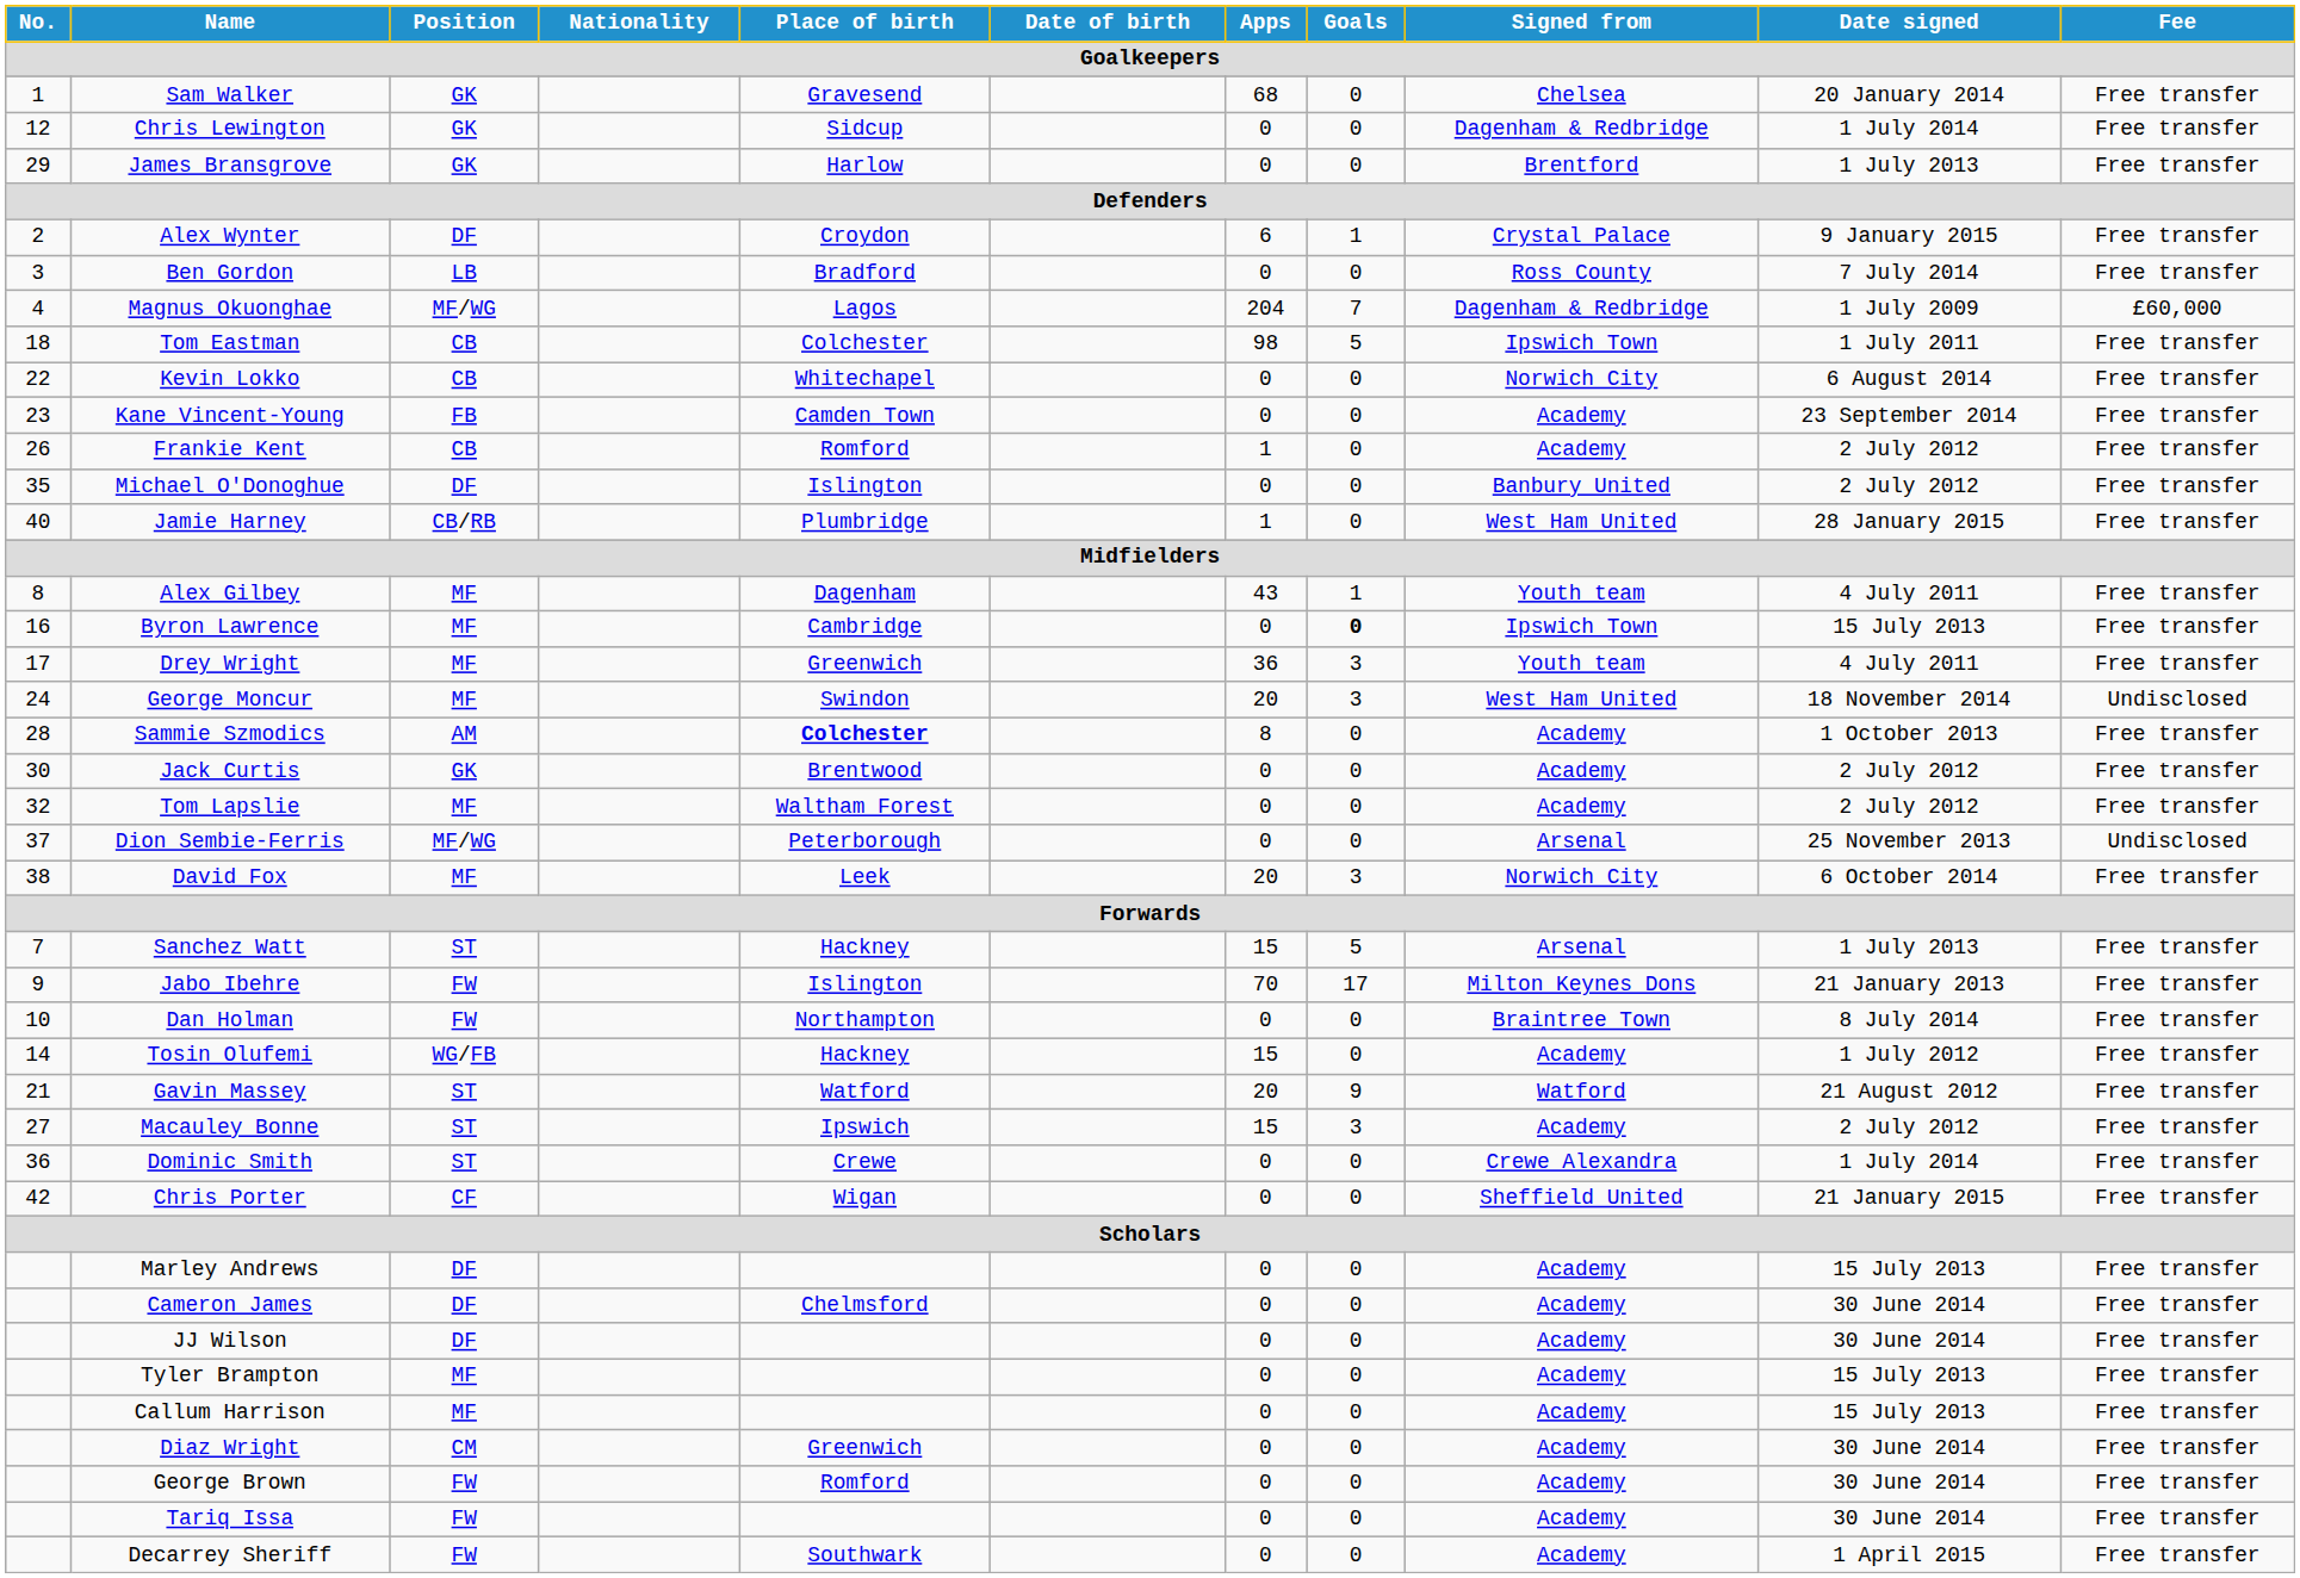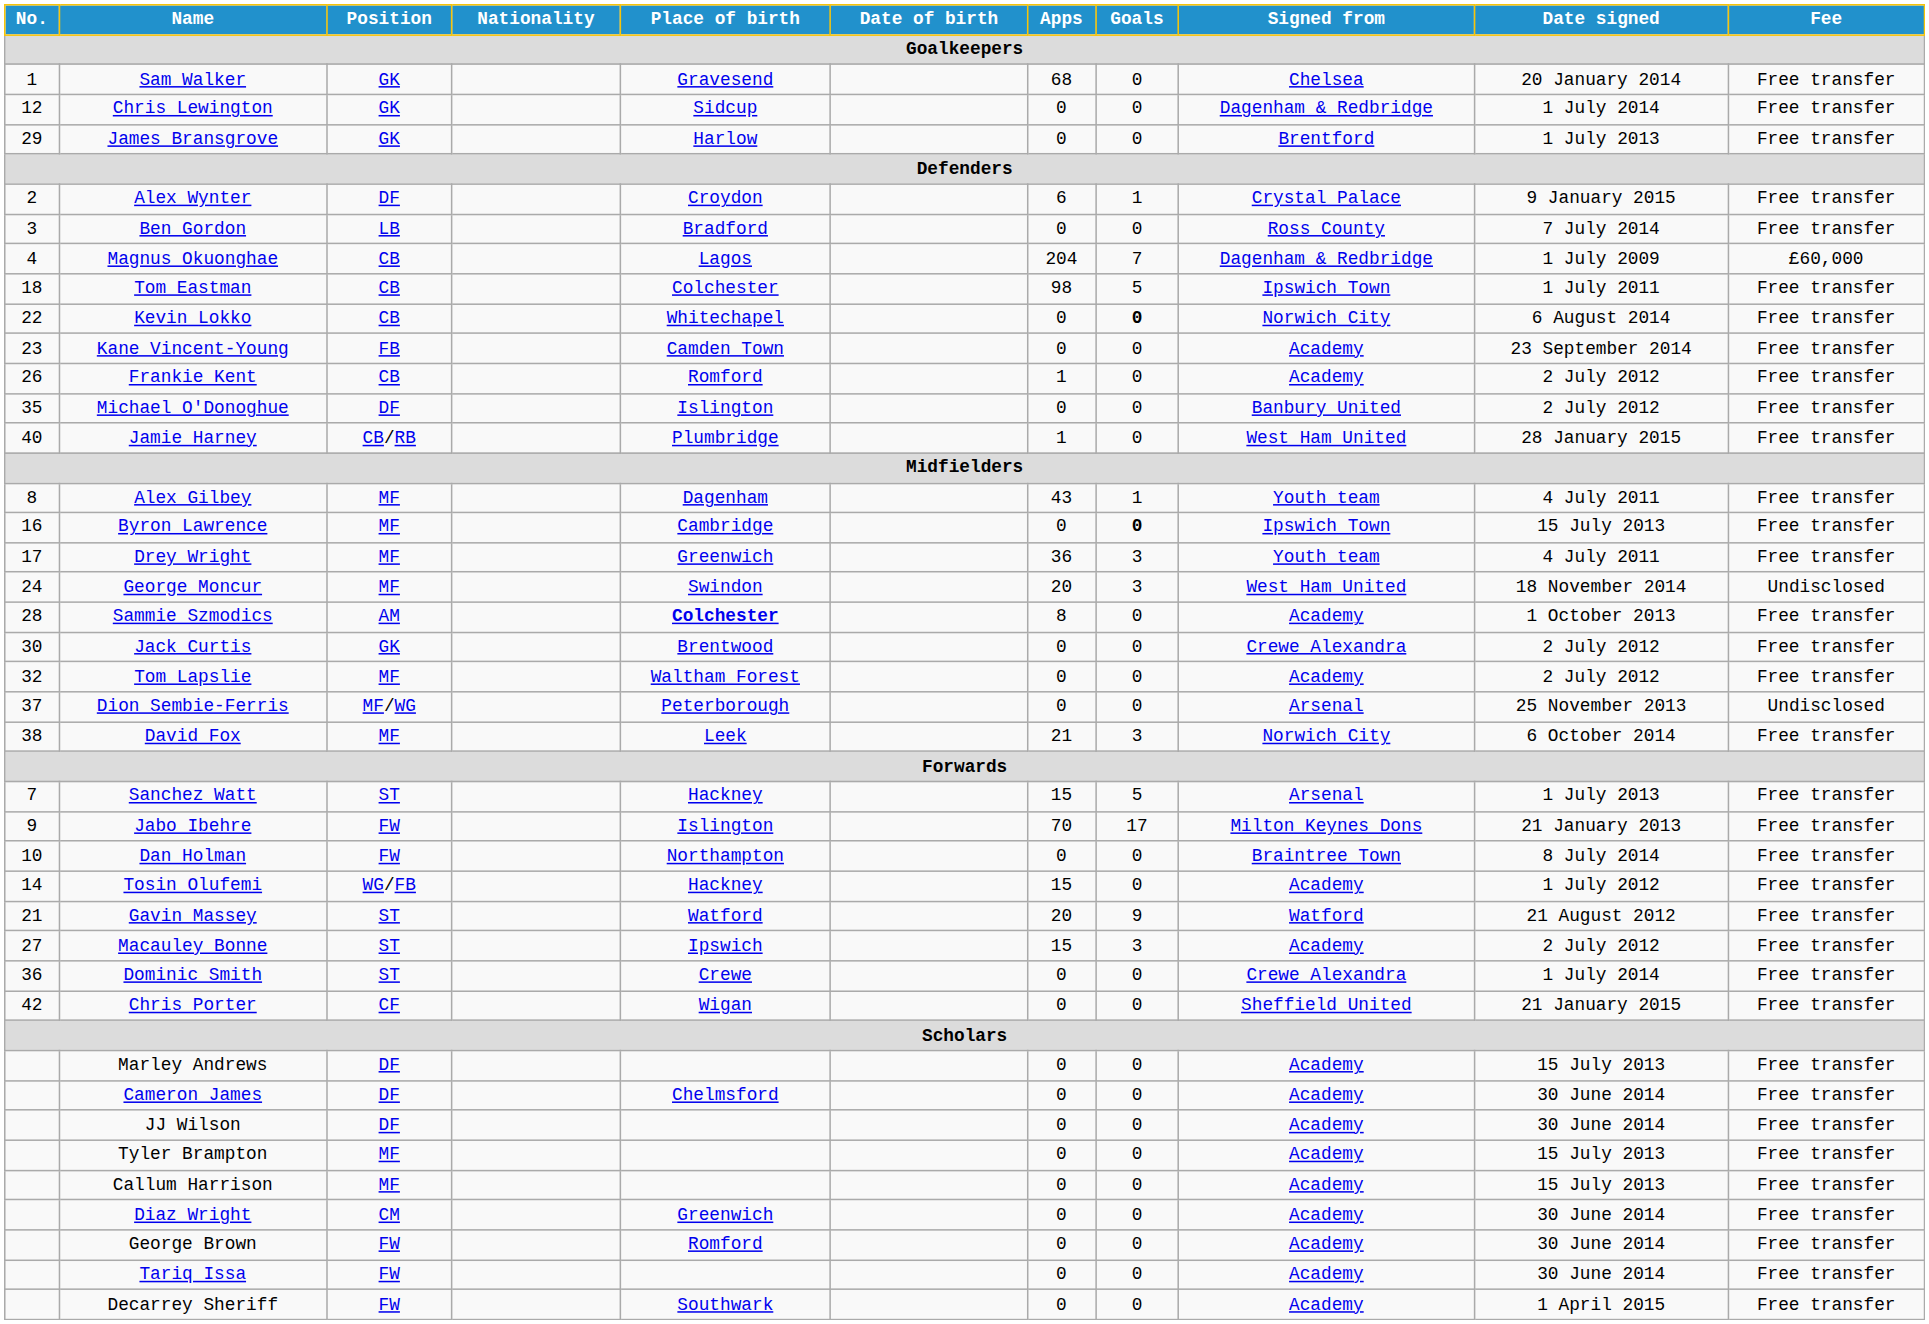 <table class="wikitable" style="text-align:center; font-size:90%; width:100%;">
 <tr>
 <th style="background:#2191CC; color:white; border:1px solid #F7C408; text-align:center;">No.</th>
 <th style="background:#2191CC; color:white; border:1px solid #F7C408; text-align:center;">Name</th>
 <th style="background:#2191CC; color:white; border:1px solid #F7C408; text-align:center;">Position</th>
 <th style="background:#2191CC; color:white; border:1px solid #F7C408; text-align:center;">Nationality</th>
 <th style="background:#2191CC; color:white; border:1px solid #F7C408; text-align:center;">Place of birth</th>
 <th style="background:#2191CC; color:white; border:1px solid #F7C408; text-align:center;">Date of birth</th>
 <th style="background:#2191CC; color:white; border:1px solid #F7C408; text-align:center;">Apps</th>
 <th style="background:#2191CC; color:white; border:1px solid #F7C408; text-align:center;">Goals</th>
 <th style="background:#2191CC; color:white; border:1px solid #F7C408; text-align:center;">Signed from</th>
 <th style="background:#2191CC; color:white; border:1px solid #F7C408; text-align:center;">Date signed</th>
 <th style="background:#2191CC; color:white; border:1px solid #F7C408; text-align:center;">Fee</th>
 </tr>
 <tr>
 <th colspan="13" style="background:#dcdcdc; text-align:center;">Goalkeepers</th>
 </tr>
 <tr>
 <td>1</td>
 <td><a href='#'>Sam Walker</a></td>
 <td><a href='#'>GK</a></td>
 <td></td>
 <td><a href='#'>Gravesend</a></td>
 <td></td>
 <td>68</td>
 <td>0</td>
 <td> <a href='#'>Chelsea</a></td>
 <td>20 January 2014</td>
 <td>Free transfer</td>
 </tr>
 <tr>
 <td>12</td>
 <td><a href='#'>Chris Lewington</a></td>
 <td><a href='#'>GK</a></td>
 <td></td>
 <td><a href='#'>Sidcup</a></td>
 <td></td>
 <td>0</td>
 <td>0</td>
 <td> <a href='#'>Dagenham & Redbridge</a></td>
 <td>1 July 2014</td>
 <td>Free transfer</td>
 </tr>
 <tr>
 <td>29</td>
 <td><a href='#'>James Bransgrove</a></td>
 <td><a href='#'>GK</a></td>
 <td></td>
 <td><a href='#'>Harlow</a></td>
 <td></td>
 <td>0</td>
 <td>0</td>
 <td> <a href='#'>Brentford</a></td>
 <td>1 July 2013</td>
 <td>Free transfer</td>
 </tr>
 <tr>
 <th colspan="13" style="background:#dcdcdc; text-align:center;">Defenders</th>
 </tr>
 <tr>
 <td>2</td>
 <td><a href='#'>Alex Wynter</a></td>
 <td><a href='#'>DF</a></td>
 <td></td>
 <td><a href='#'>Croydon</a></td>
 <td></td>
 <td>6</td>
 <td>1</td>
 <td> <a href='#'>Crystal Palace</a></td>
 <td>9 January 2015</td>
 <td>Free transfer</td>
 </tr>
 <tr>
 <td>3</td>
 <td><a href='#'>Ben Gordon</a></td>
 <td><a href='#'>LB</a></td>
 <td></td>
 <td><a href='#'>Bradford</a></td>
 <td></td>
 <td>0</td>
 <td>0</td>
 <td> <a href='#'>Ross County</a></td>
 <td>7 July 2014</td>
 <td>Free transfer</td>
 </tr>
 <tr>
 <td>4</td>
 <td><a href='#'>Magnus Okuonghae</a></td>
-<td><a href='#'>MF</a>/<a href='#'>WG</a></td>
+<td><a href='#'>CB</a></td>
 <td></td>
 <td> <a href='#'>Lagos</a></td>
 <td></td>
 <td>204</td>
 <td>7</td>
 <td> <a href='#'>Dagenham & Redbridge</a></td>
 <td>1 July 2009</td>
 <td>£60,000</td>
 </tr>
 <tr>
 <td>18</td>
 <td><a href='#'>Tom Eastman</a></td>
 <td><a href='#'>CB</a></td>
 <td></td>
 <td><a href='#'>Colchester</a></td>
 <td></td>
 <td>98</td>
 <td>5</td>
 <td> <a href='#'>Ipswich Town</a></td>
 <td>1 July 2011</td>
 <td>Free transfer</td>
 </tr>
 <tr>
 <td>22</td>
 <td><a href='#'>Kevin Lokko</a></td>
 <td><a href='#'>CB</a></td>
 <td></td>
 <td><a href='#'>Whitechapel</a></td>
 <td></td>
 <td>0</td>
-<td>0</td>
+<td><strong>0</strong></td>
 <td> <a href='#'>Norwich City</a></td>
 <td>6 August 2014</td>
 <td>Free transfer</td>
 </tr>
 <tr>
 <td>23</td>
 <td><a href='#'>Kane Vincent-Young</a></td>
 <td><a href='#'>FB</a></td>
 <td></td>
 <td><a href='#'>Camden Town</a></td>
 <td></td>
 <td>0</td>
 <td>0</td>
 <td><a href='#'>Academy</a></td>
 <td>23 September 2014</td>
 <td>Free transfer</td>
 </tr>
 <tr>
 <td>26</td>
 <td><a href='#'>Frankie Kent</a></td>
 <td><a href='#'>CB</a></td>
 <td></td>
 <td><a href='#'>Romford</a></td>
 <td></td>
 <td>1</td>
 <td>0</td>
 <td><a href='#'>Academy</a></td>
 <td>2 July 2012</td>
 <td>Free transfer</td>
 </tr>
 <tr>
 <td>35</td>
 <td><a href='#'>Michael O'Donoghue</a></td>
 <td><a href='#'>DF</a></td>
 <td></td>
 <td> <a href='#'>Islington</a></td>
 <td></td>
 <td>0</td>
 <td>0</td>
 <td> <a href='#'>Banbury United</a></td>
 <td>2 July 2012</td>
 <td>Free transfer</td>
 </tr>
 <tr>
 <td>40</td>
 <td><a href='#'>Jamie Harney</a></td>
 <td><a href='#'>CB</a>/<a href='#'>RB</a></td>
 <td></td>
 <td><a href='#'>Plumbridge</a></td>
 <td></td>
 <td>1</td>
 <td>0</td>
 <td> <a href='#'>West Ham United</a></td>
 <td>28 January 2015</td>
 <td>Free transfer</td>
 </tr>
 <tr>
 <th colspan="13" style="background:#dcdcdc; text-align:center;">Midfielders</th>
 </tr>
 <tr>
 <td>8</td>
 <td><a href='#'>Alex Gilbey</a></td>
 <td><a href='#'>MF</a></td>
 <td></td>
 <td><a href='#'>Dagenham</a></td>
 <td></td>
 <td>43</td>
 <td>1</td>
 <td><a href='#'>Youth team</a></td>
 <td>4 July 2011</td>
 <td>Free transfer</td>
 </tr>
 <tr>
 <td>16</td>
 <td><a href='#'>Byron Lawrence</a></td>
 <td><a href='#'>MF</a></td>
 <td></td>
 <td><a href='#'>Cambridge</a></td>
 <td></td>
 <td>0</td>
 <td><strong>0</strong></td>
 <td> <a href='#'>Ipswich Town</a></td>
 <td>15 July 2013</td>
 <td>Free transfer</td>
 </tr>
 <tr>
 <td>17</td>
 <td><a href='#'>Drey Wright</a></td>
 <td><a href='#'>MF</a></td>
 <td></td>
 <td><a href='#'>Greenwich</a></td>
 <td></td>
 <td>36</td>
 <td>3</td>
 <td><a href='#'>Youth team</a></td>
 <td>4 July 2011</td>
 <td>Free transfer</td>
 </tr>
 <tr>
 <td>24</td>
 <td><a href='#'>George Moncur</a></td>
 <td><a href='#'>MF</a></td>
 <td></td>
 <td><a href='#'>Swindon</a></td>
 <td></td>
 <td>20</td>
 <td>3</td>
 <td> <a href='#'>West Ham United</a></td>
 <td>18 November 2014</td>
 <td>Undisclosed</td>
 </tr>
 <tr>
 <td>28</td>
 <td><a href='#'>Sammie Szmodics</a></td>
 <td><a href='#'>AM</a></td>
 <td></td>
 <td><strong><a href='#'>Colchester</a></strong></td>
 <td></td>
 <td>8</td>
 <td>0</td>
 <td><a href='#'>Academy</a></td>
 <td>1 October 2013</td>
 <td>Free transfer</td>
 </tr>
 <tr>
 <td>30</td>
 <td><a href='#'>Jack Curtis</a></td>
 <td><a href='#'>GK</a></td>
 <td></td>
 <td><a href='#'>Brentwood</a></td>
 <td></td>
 <td>0</td>
 <td>0</td>
-<td><a href='#'>Academy</a></td>
+<td> <a href='#'>Crewe Alexandra</a></td>
 <td>2 July 2012</td>
 <td>Free transfer</td>
 </tr>
 <tr>
 <td>32</td>
 <td><a href='#'>Tom Lapslie</a></td>
 <td><a href='#'>MF</a></td>
 <td></td>
 <td><a href='#'>Waltham Forest</a></td>
 <td></td>
 <td>0</td>
 <td>0</td>
 <td><a href='#'>Academy</a></td>
 <td>2 July 2012</td>
 <td>Free transfer</td>
 </tr>
 <tr>
 <td>37</td>
 <td><a href='#'>Dion Sembie-Ferris</a></td>
 <td><a href='#'>MF</a>/<a href='#'>WG</a></td>
 <td></td>
 <td><a href='#'>Peterborough</a></td>
 <td></td>
 <td>0</td>
 <td>0</td>
 <td> <a href='#'>Arsenal</a></td>
 <td>25 November 2013</td>
 <td>Undisclosed</td>
 </tr>
 <tr>
 <td>38</td>
 <td><a href='#'>David Fox</a></td>
 <td><a href='#'>MF</a></td>
 <td></td>
 <td><a href='#'>Leek</a></td>
 <td></td>
-<td>20</td>
+<td>21</td>
 <td>3</td>
 <td> <a href='#'>Norwich City</a></td>
 <td>6 October 2014</td>
 <td>Free transfer</td>
 </tr>
 <tr>
 <th colspan="13" style="background:#dcdcdc; text-align:center;">Forwards</th>
 </tr>
 <tr>
 <td>7</td>
 <td><a href='#'>Sanchez Watt</a></td>
 <td><a href='#'>ST</a></td>
 <td></td>
 <td><a href='#'>Hackney</a></td>
 <td></td>
 <td>15</td>
 <td>5</td>
 <td> <a href='#'>Arsenal</a></td>
 <td>1 July 2013</td>
 <td>Free transfer</td>
 </tr>
 <tr>
 <td>9</td>
 <td><a href='#'>Jabo Ibehre</a></td>
 <td><a href='#'>FW</a></td>
 <td></td>
 <td><a href='#'>Islington</a></td>
 <td></td>
 <td>70</td>
 <td>17</td>
 <td> <a href='#'>Milton Keynes Dons</a></td>
 <td>21 January 2013</td>
 <td>Free transfer</td>
 </tr>
 <tr>
 <td>10</td>
 <td><a href='#'>Dan Holman</a></td>
 <td><a href='#'>FW</a></td>
 <td></td>
 <td><a href='#'>Northampton</a></td>
 <td></td>
 <td>0</td>
 <td>0</td>
 <td> <a href='#'>Braintree Town</a></td>
 <td>8 July 2014</td>
 <td>Free transfer</td>
 </tr>
 <tr>
 <td>14</td>
 <td><a href='#'>Tosin Olufemi</a></td>
 <td><a href='#'>WG</a>/<a href='#'>FB</a></td>
 <td></td>
 <td><a href='#'>Hackney</a></td>
 <td></td>
 <td>15</td>
 <td>0</td>
 <td><a href='#'>Academy</a></td>
 <td>1 July 2012</td>
 <td>Free transfer</td>
 </tr>
 <tr>
 <td>21</td>
 <td><a href='#'>Gavin Massey</a></td>
 <td><a href='#'>ST</a></td>
 <td></td>
 <td><a href='#'>Watford</a></td>
 <td></td>
 <td>20</td>
 <td>9</td>
 <td> <a href='#'>Watford</a></td>
 <td>21 August 2012</td>
 <td>Free transfer</td>
 </tr>
 <tr>
 <td>27</td>
 <td><a href='#'>Macauley Bonne</a></td>
 <td><a href='#'>ST</a></td>
 <td></td>
 <td> <a href='#'>Ipswich</a></td>
 <td></td>
 <td>15</td>
 <td>3</td>
 <td><a href='#'>Academy</a></td>
 <td>2 July 2012</td>
 <td>Free transfer</td>
 </tr>
 <tr>
 <td>36</td>
 <td><a href='#'>Dominic Smith</a></td>
 <td><a href='#'>ST</a></td>
 <td></td>
 <td><a href='#'>Crewe</a></td>
 <td></td>
 <td>0</td>
 <td>0</td>
 <td> <a href='#'>Crewe Alexandra</a></td>
 <td>1 July 2014</td>
 <td>Free transfer</td>
 </tr>
 <tr>
 <td>42</td>
 <td><a href='#'>Chris Porter</a></td>
 <td><a href='#'>CF</a></td>
 <td></td>
 <td><a href='#'>Wigan</a></td>
 <td></td>
 <td>0</td>
 <td>0</td>
 <td> <a href='#'>Sheffield United</a></td>
 <td>21 January 2015</td>
 <td>Free transfer</td>
 </tr>
 <tr>
 <th colspan="13" style="background:#dcdcdc; text-align:center;">Scholars</th>
 </tr>
 <tr>
 <td></td>
 <td>Marley Andrews</td>
 <td><a href='#'>DF</a></td>
 <td></td>
 <td></td>
 <td></td>
 <td>0</td>
 <td>0</td>
 <td><a href='#'>Academy</a></td>
 <td>15 July 2013</td>
 <td>Free transfer</td>
 </tr>
 <tr>
 <td></td>
 <td><a href='#'>Cameron James</a></td>
 <td><a href='#'>DF</a></td>
 <td></td>
 <td><a href='#'>Chelmsford</a></td>
 <td></td>
 <td>0</td>
 <td>0</td>
 <td><a href='#'>Academy</a></td>
 <td>30 June 2014</td>
 <td>Free transfer</td>
 </tr>
 <tr>
 <td></td>
 <td>JJ Wilson</td>
 <td><a href='#'>DF</a></td>
 <td></td>
 <td></td>
 <td></td>
 <td>0</td>
 <td>0</td>
 <td><a href='#'>Academy</a></td>
 <td>30 June 2014</td>
 <td>Free transfer</td>
 </tr>
 <tr>
 <td></td>
 <td>Tyler Brampton</td>
 <td><a href='#'>MF</a></td>
 <td></td>
 <td></td>
 <td></td>
 <td>0</td>
 <td>0</td>
 <td><a href='#'>Academy</a></td>
 <td>15 July 2013</td>
 <td>Free transfer</td>
 </tr>
 <tr>
 <td></td>
 <td>Callum Harrison</td>
 <td><a href='#'>MF</a></td>
 <td></td>
 <td></td>
 <td></td>
 <td>0</td>
 <td>0</td>
 <td><a href='#'>Academy</a></td>
 <td>15 July 2013</td>
 <td>Free transfer</td>
 </tr>
 <tr>
 <td></td>
 <td><a href='#'>Diaz Wright</a></td>
 <td><a href='#'>CM</a></td>
 <td></td>
 <td><a href='#'>Greenwich</a></td>
 <td></td>
 <td>0</td>
 <td>0</td>
 <td><a href='#'>Academy</a></td>
 <td>30 June 2014</td>
 <td>Free transfer</td>
 </tr>
 <tr>
 <td></td>
 <td>George Brown</td>
 <td><a href='#'>FW</a></td>
 <td></td>
 <td><a href='#'>Romford</a></td>
 <td></td>
 <td>0</td>
 <td>0</td>
 <td><a href='#'>Academy</a></td>
 <td>30 June 2014</td>
 <td>Free transfer</td>
 </tr>
 <tr>
 <td></td>
 <td><a href='#'>Tariq Issa</a></td>
 <td><a href='#'>FW</a></td>
 <td></td>
 <td></td>
 <td></td>
 <td>0</td>
 <td>0</td>
 <td><a href='#'>Academy</a></td>
 <td>30 June 2014</td>
 <td>Free transfer</td>
 </tr>
 <tr>
 <td></td>
 <td>Decarrey Sheriff</td>
 <td><a href='#'>FW</a></td>
 <td></td>
 <td><a href='#'>Southwark</a></td>
 <td></td>
 <td>0</td>
 <td>0</td>
 <td><a href='#'>Academy</a></td>
 <td>1 April 2015</td>
 <td>Free transfer</td>
 </tr>
 </table>
